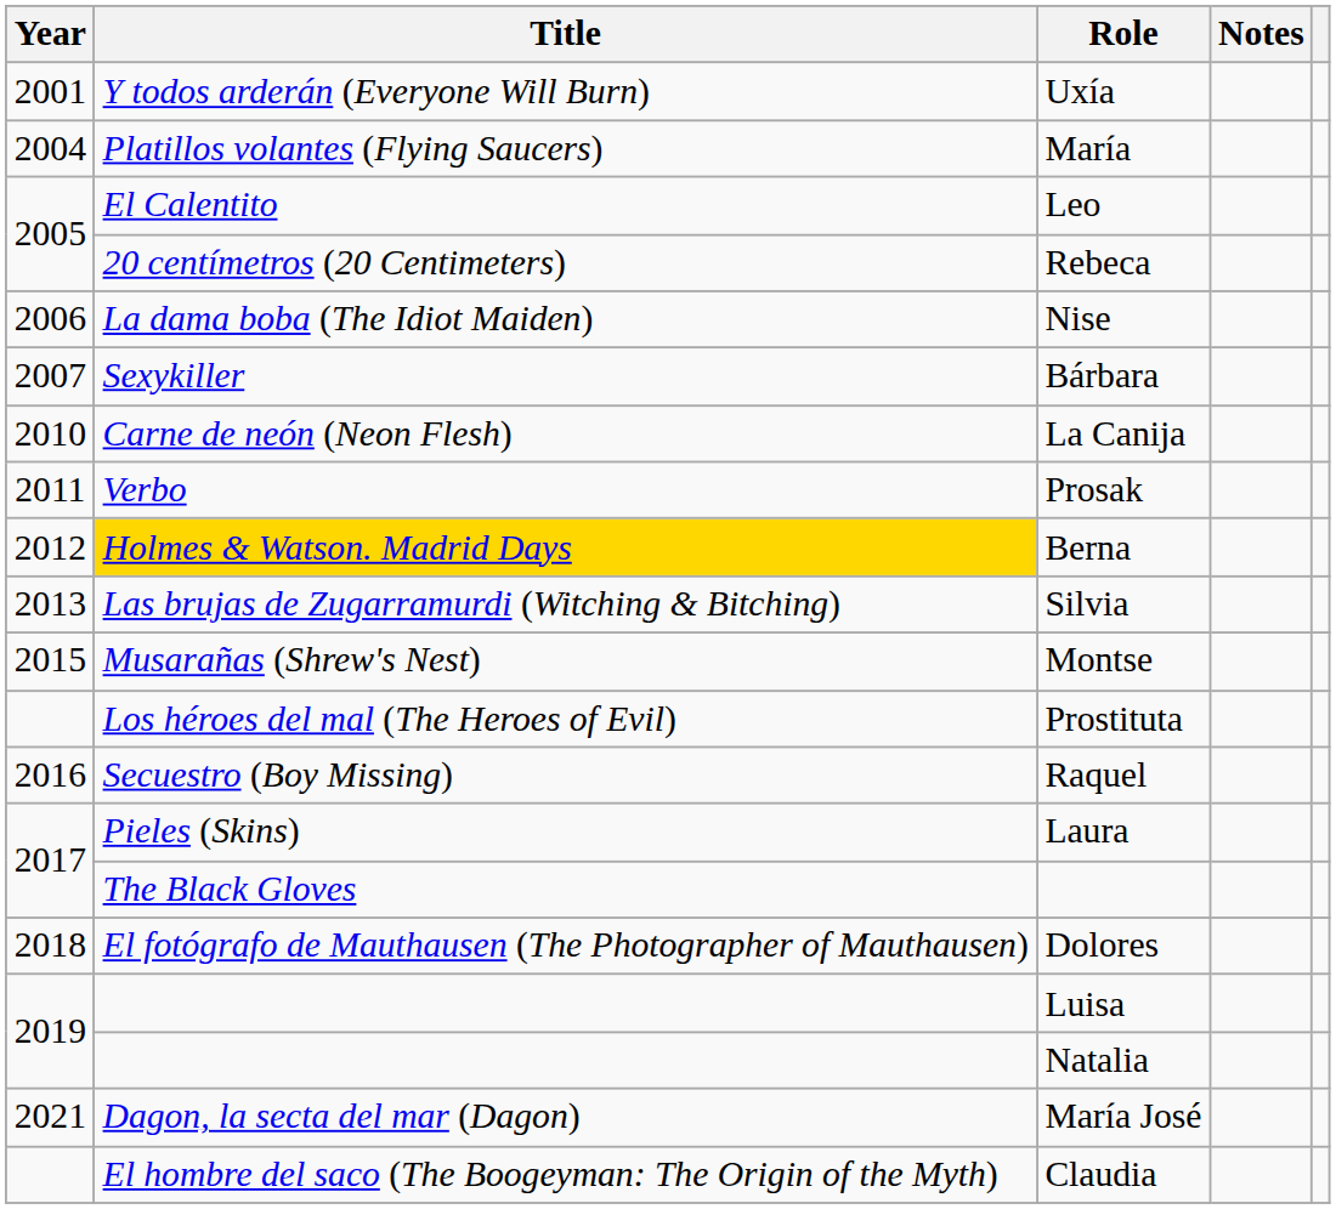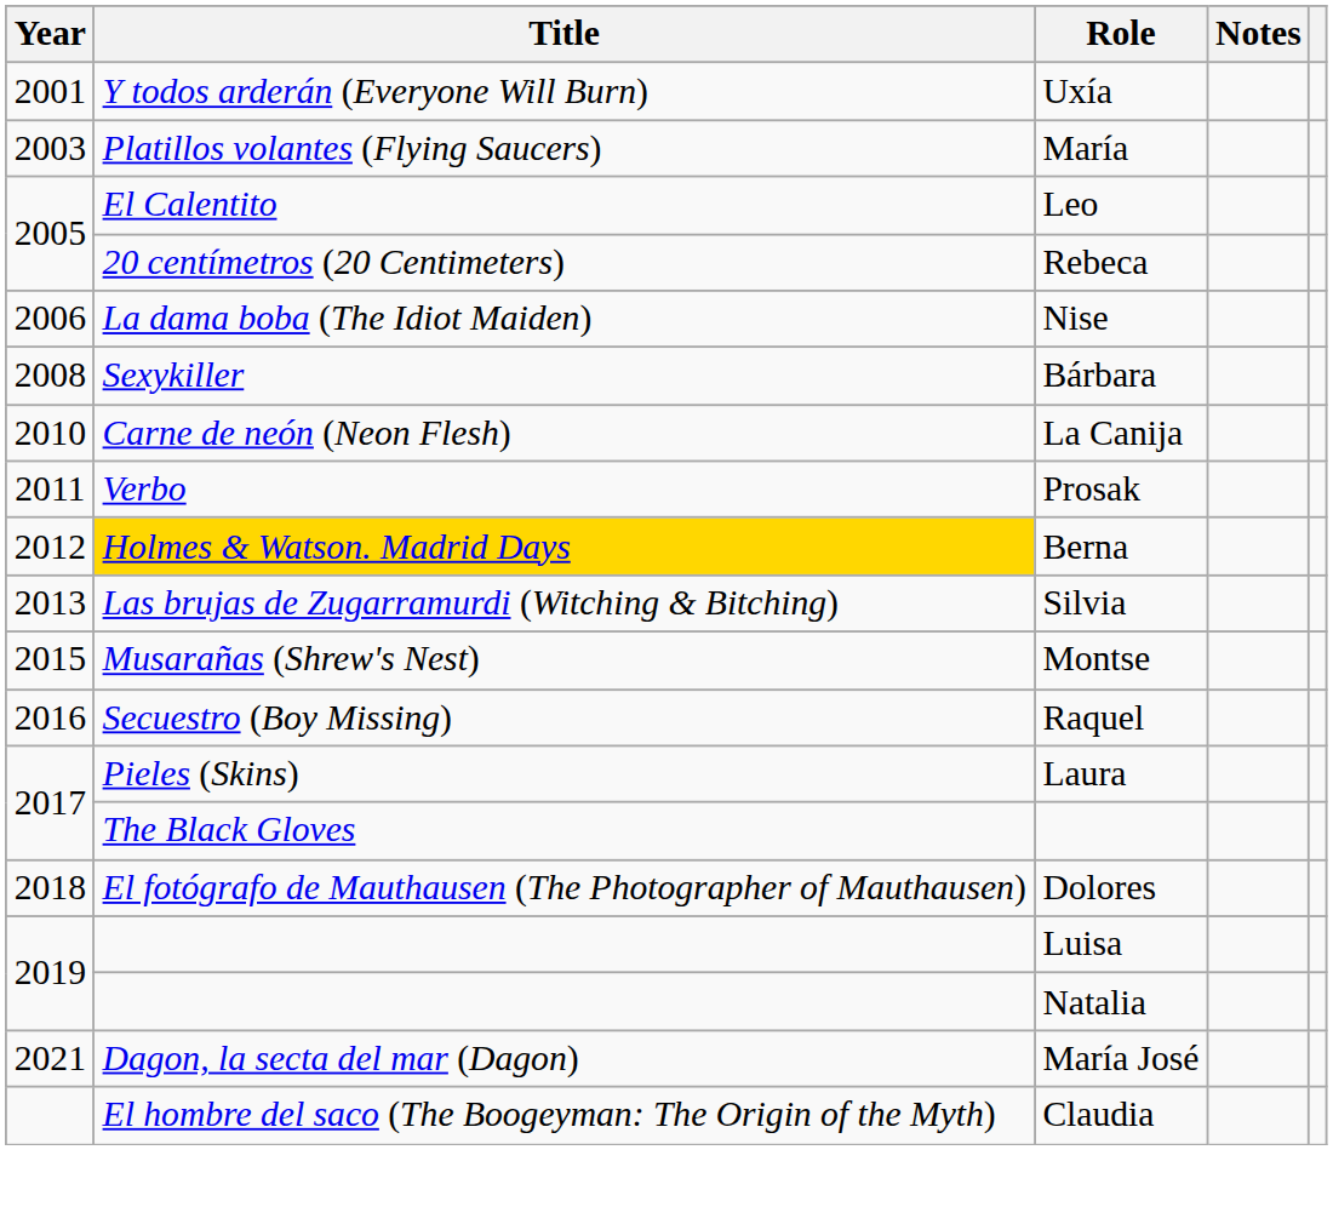 <table class="wikitable">
 <tr>
 <th>Year</th>
 <th>Title</th>
 <th>Role</th>
 <th>Notes</th>
 <th></th>
 </tr>
 <tr>
 <td align = "center">2001</td>
 <td><em><a href='#'>Y todos arderán</a></em> (<em>Everyone Will Burn</em>)</td>
 <td>Uxía</td>
 <td></td>
 <td align = "center"></td>
 </tr>
 <tr>
-<td align = "center">2004</td>
+<td align = "center">2003</td>
 <td><em><a href='#'>Platillos volantes</a></em> (<em>Flying Saucers</em>)</td>
 <td>María</td>
 <td></td>
 <td align = "center"></td>
 </tr>
 <tr>
 <td rowspan = "2" align = "center">2005</td>
 <td><em><a href='#'>El Calentito</a></em></td>
 <td>Leo</td>
 <td></td>
 <td align = "center"></td>
 </tr>
 <tr>
 <td><em><a href='#'>20 centímetros</a></em> (<em>20 Centimeters</em>)</td>
 <td>Rebeca</td>
 <td></td>
 <td align = "center"></td>
 </tr>
 <tr>
 <td align = "center">2006</td>
 <td><em><a href='#'>La dama boba</a></em> (<em>The Idiot Maiden</em>)</td>
 <td>Nise</td>
 <td></td>
 <td align = "center"></td>
 </tr>
 <tr>
-<td align = "center">2007</td>
+<td align = "center">2008</td>
 <td><em><a href='#'>Sexykiller</a></em></td>
 <td>Bárbara</td>
 <td></td>
 <td align = "center"></td>
 </tr>
 <tr>
 <td align = "center">2010</td>
 <td><em><a href='#'>Carne de neón</a></em> (<em>Neon Flesh</em>)</td>
 <td>La Canija</td>
 <td></td>
 <td align = "center"></td>
 </tr>
 <tr>
 <td align = "center">2011</td>
 <td><em><a href='#'>Verbo</a></em></td>
 <td>Prosak</td>
 <td></td>
 <td align = "center"></td>
 </tr>
 <tr>
 <td align = "center">2012</td>
 <td style="background: gold;"><em><a href='#'>Holmes & Watson. Madrid Days</a></em></td>
 <td>Berna</td>
 <td></td>
 <td align = "center"></td>
 </tr>
 <tr>
 <td align = "center">2013</td>
 <td><em><a href='#'>Las brujas de Zugarramurdi</a></em> (<em>Witching & Bitching</em>)</td>
 <td>Silvia</td>
 <td></td>
 <td align = "center"></td>
 </tr>
 <tr>
 <td align = "center">2015</td>
 <td><em><a href='#'>Musarañas</a></em> (<em>Shrew's Nest</em>)</td>
 <td>Montse</td>
 <td></td>
 <td align = "center"></td>
-</tr>
-<tr>
-<td></td>
-<td><em><a href='#'>Los héroes del mal</a></em> (<em>The Heroes of Evil</em>)</td>
-<td>Prostituta</td>
-<td></td>
-<td></td>
 </tr>
 <tr>
 <td align = "center">2016</td>
 <td><em><a href='#'>Secuestro</a></em> (<em>Boy Missing</em>)</td>
 <td>Raquel</td>
 <td></td>
 <td align = "center"></td>
 </tr>
 <tr>
 <td rowspan = "2" align = "center">2017</td>
 <td><em><a href='#'>Pieles</a></em> (<em>Skins</em>)</td>
 <td>Laura</td>
 <td></td>
 <td align = "center"></td>
 </tr>
 <tr>
 <td><em><a href='#'>The Black Gloves</a></em></td>
 <td></td>
 <td></td>
 <td align = "center"></td>
 </tr>
 <tr>
 <td align = "center">2018</td>
 <td><em><a href='#'>El fotógrafo de Mauthausen</a></em> (<em>The Photographer of Mauthausen</em>)</td>
 <td>Dolores</td>
 <td></td>
 <td align = "center"></td>
 </tr>
 <tr>
 <td rowspan = "2" align = "center">2019</td>
 <td><em></em></td>
 <td>Luisa</td>
 <td></td>
 <td align = "center"></td>
 </tr>
 <tr>
 <td><em></em></td>
 <td>Natalia</td>
 <td></td>
 <td align = "center"></td>
 </tr>
 <tr>
 <td align = "center">2021</td>
 <td><em><a href='#'>Dagon, la secta del mar</a></em> (<em>Dagon</em>)</td>
 <td>María José</td>
 <td></td>
 <td align = "center"></td>
 </tr>
 <tr>
 <td></td>
 <td><em><a href='#'>El hombre del saco</a></em> (<em>The Boogeyman: The Origin of the Myth</em>)</td>
 <td>Claudia</td>
 <td></td>
 <td></td>
 </tr>
 </table>
